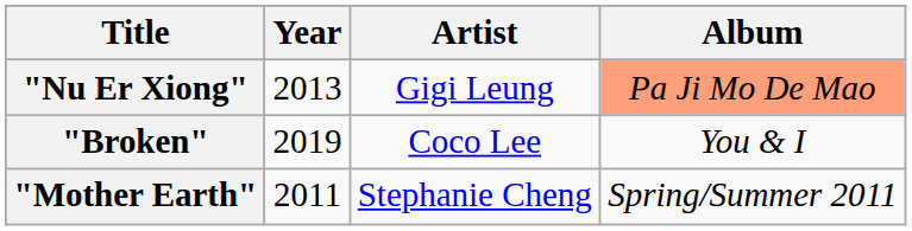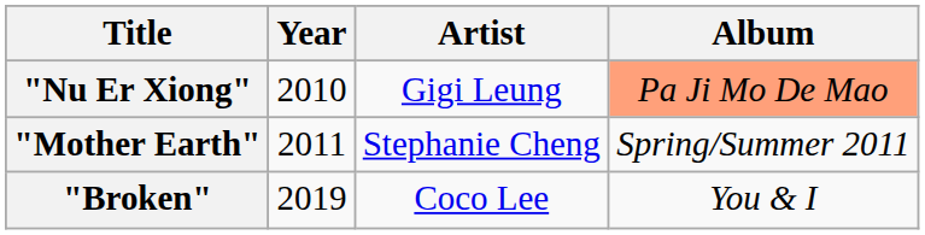 <table class="wikitable plainrowheaders" style="text-align:center;">
 <tr>
 <th scope="col">Title</th>
 <th scope="col">Year</th>
 <th scope="col">Artist</th>
 <th scope="col">Album</th>
 </tr>
 <tr>
 <th scope="row">"Nu Er Xiong"</th>
-<td>2013</td>
+<td>2010</td>
 <td><a href='#'>Gigi Leung</a></td>
 <td style="background: lightsalmon;"><em>Pa Ji Mo De Mao</em></td>
+</tr>
+<tr>
+<th scope="row">"Mother Earth"</th>
+<td>2011</td>
+<td><a href='#'>Stephanie Cheng</a></td>
+<td><em>Spring/Summer 2011</em></td>
 </tr>
 <tr>
 <th scope="row">"Broken"</th>
 <td>2019</td>
 <td><a href='#'>Coco Lee</a></td>
 <td><em>You & I</em></td>
 </tr>
-<tr>
-<th scope="row">"Mother Earth"</th>
-<td>2011</td>
-<td><a href='#'>Stephanie Cheng</a></td>
-<td><em>Spring/Summer 2011</em></td>
-</tr>
 </table>
